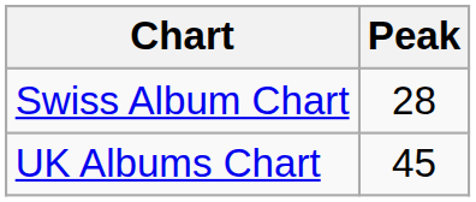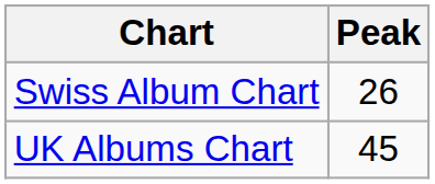 <table class="wikitable sortable">
 <tr>
 <th>Chart</th>
 <th>Peak</th>
 </tr>
 <tr>
 <td><a href='#'>Swiss Album Chart</a></td>
-<td align=center>28</td>
+<td align=center>26</td>
 </tr>
 <tr>
 <td><a href='#'>UK Albums Chart</a></td>
 <td align=center>45</td>
 </tr>
 </table>
